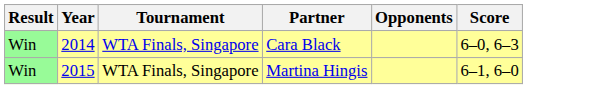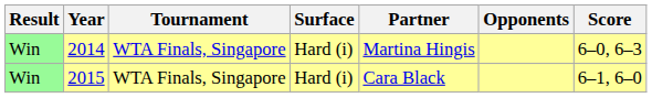 <table class="sortable wikitable">
 <tr style="background: #eee;">
 <th>Result</th>
 <th>Year</th>
 <th>Tournament</th>
+<th>Surface</th>
 <th>Partner</th>
 <th>Opponents</th>
 <th>Score</th>
 </tr>
 <tr bgcolor=#FFFF99>
 <td bgcolor="98FB98">Win</td>
 <td><a href='#'>2014</a></td>
 <td><a href='#'>WTA Finals, Singapore</a></td>
-<td> <a href='#'>Cara Black</a></td>
+<td>Hard (i)</td>
+<td> <a href='#'>Martina Hingis</a></td>
 <td></td>
 <td>6–0, 6–3</td>
 </tr>
 <tr bgcolor=#FFFF99>
 <td bgcolor="98FB98">Win</td>
 <td><a href='#'>2015</a></td>
 <td>WTA Finals, Singapore</td>
-<td> <a href='#'>Martina Hingis</a></td>
+<td>Hard (i)</td>
+<td> <a href='#'>Cara Black</a></td>
 <td></td>
 <td>6–1, 6–0</td>
 </tr>
 </table>
